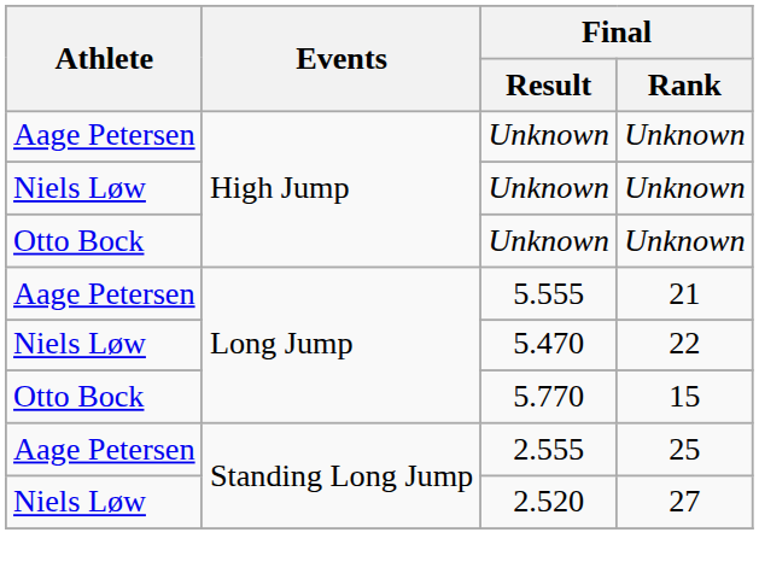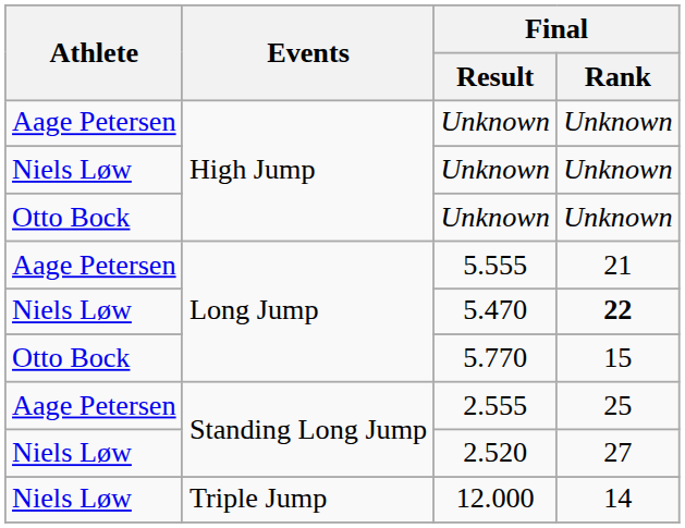 <table class=wikitable style="font-size:90%">
 <tr>
 <th rowspan="2">Athlete</th>
 <th rowspan="2">Events</th>
 <th colspan="2">Final</th>
 </tr>
 <tr>
 <th>Result</th>
 <th>Rank</th>
 </tr>
 <tr>
 <td><a href='#'>Aage Petersen</a></td>
 <td rowspan=3>High Jump</td>
 <td align="center"><em>Unknown</em></td>
 <td align="center"><em>Unknown</em></td>
 </tr>
 <tr>
 <td><a href='#'>Niels Løw</a></td>
 <td align="center"><em>Unknown</em></td>
 <td align="center"><em>Unknown</em></td>
 </tr>
 <tr>
 <td><a href='#'>Otto Bock</a></td>
 <td align="center"><em>Unknown</em></td>
 <td align="center"><em>Unknown</em></td>
 </tr>
 <tr>
 <td><a href='#'>Aage Petersen</a></td>
 <td rowspan=3>Long Jump</td>
 <td align="center">5.555</td>
 <td align="center">21</td>
 </tr>
 <tr>
 <td><a href='#'>Niels Løw</a></td>
 <td align="center">5.470</td>
-<td align="center">22</td>
+<td align="center"><strong>22</strong></td>
 </tr>
 <tr>
 <td><a href='#'>Otto Bock</a></td>
 <td align="center">5.770</td>
 <td align="center">15</td>
 </tr>
 <tr>
 <td><a href='#'>Aage Petersen</a></td>
 <td rowspan=2>Standing Long Jump</td>
 <td align="center">2.555</td>
 <td align="center">25</td>
 </tr>
 <tr>
 <td><a href='#'>Niels Løw</a></td>
 <td align="center">2.520</td>
 <td align="center">27</td>
 </tr>
+<tr>
+<td><a href='#'>Niels Løw</a></td>
+<td>Triple Jump</td>
+<td align="center">12.000</td>
+<td align="center">14</td>
+</tr>
 </table>
